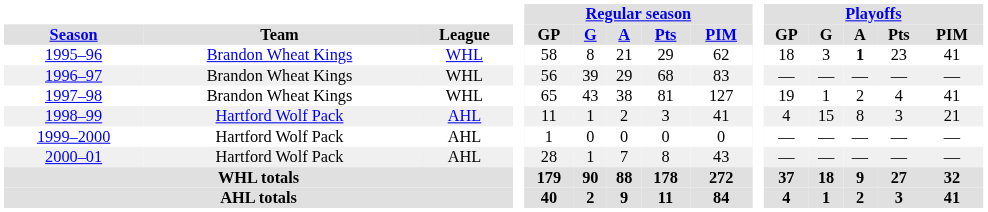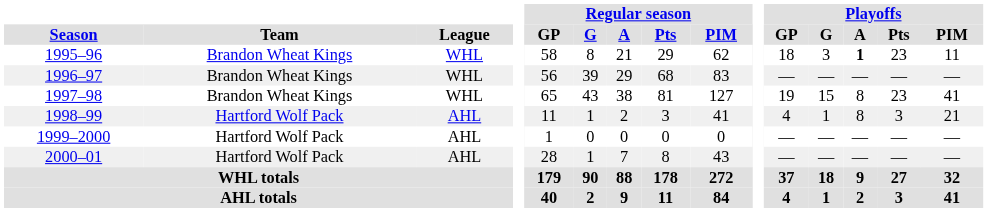 <table border="0" cellpadding="1" cellspacing="0" style="text-align:center; width:60em">
 <tr bgcolor="#e0e0e0">
 <th colspan="3" bgcolor="#ffffff"> </th>
 <th rowspan="100" bgcolor="#ffffff"> </th>
 <th colspan="5"><a href='#'>Regular season</a></th>
 <th rowspan="100" bgcolor="#ffffff"> </th>
 <th colspan="5"><a href='#'>Playoffs</a></th>
 </tr>
 <tr bgcolor="#e0e0e0">
 <th><a href='#'>Season</a></th>
 <th>Team</th>
 <th>League</th>
 <th>GP</th>
 <th><a href='#'>G</a></th>
 <th><a href='#'>A</a></th>
 <th><a href='#'>Pts</a></th>
 <th><a href='#'>PIM</a></th>
 <th>GP</th>
 <th>G</th>
 <th>A</th>
 <th>Pts</th>
 <th>PIM</th>
 </tr>
 <tr>
 <td><a href='#'>1995–96</a></td>
 <td><a href='#'>Brandon Wheat Kings</a></td>
 <td><a href='#'>WHL</a></td>
 <td>58</td>
 <td>8</td>
 <td>21</td>
 <td>29</td>
 <td>62</td>
 <td>18</td>
 <td>3</td>
 <td><strong>1</strong></td>
 <td>23</td>
-<td>41</td>
+<td>11</td>
 </tr>
 <tr bgcolor="#f0f0f0">
 <td><a href='#'>1996–97</a></td>
 <td>Brandon Wheat Kings</td>
 <td>WHL</td>
 <td>56</td>
 <td>39</td>
 <td>29</td>
 <td>68</td>
 <td>83</td>
 <td>—</td>
 <td>—</td>
 <td>—</td>
 <td>—</td>
 <td>—</td>
 </tr>
 <tr>
 <td><a href='#'>1997–98</a></td>
 <td>Brandon Wheat Kings</td>
 <td>WHL</td>
 <td>65</td>
 <td>43</td>
 <td>38</td>
 <td>81</td>
 <td>127</td>
 <td>19</td>
-<td>1</td>
-<td>2</td>
-<td>4</td>
+<td>15</td>
+<td>8</td>
+<td>23</td>
 <td>41</td>
 </tr>
 <tr bgcolor="#f0f0f0">
 <td><a href='#'>1998–99</a></td>
 <td><a href='#'>Hartford Wolf Pack</a></td>
 <td><a href='#'>AHL</a></td>
 <td>11</td>
 <td>1</td>
 <td>2</td>
 <td>3</td>
 <td>41</td>
 <td>4</td>
-<td>15</td>
+<td>1</td>
 <td>8</td>
 <td>3</td>
 <td>21</td>
 </tr>
 <tr>
 <td><a href='#'>1999–2000</a></td>
 <td>Hartford Wolf Pack</td>
 <td>AHL</td>
 <td>1</td>
 <td>0</td>
 <td>0</td>
 <td>0</td>
 <td>0</td>
 <td>—</td>
 <td>—</td>
 <td>—</td>
 <td>—</td>
 <td>—</td>
 </tr>
 <tr bgcolor="#f0f0f0">
 <td><a href='#'>2000–01</a></td>
 <td>Hartford Wolf Pack</td>
 <td>AHL</td>
 <td>28</td>
 <td>1</td>
 <td>7</td>
 <td>8</td>
 <td>43</td>
 <td>—</td>
 <td>—</td>
 <td>—</td>
 <td>—</td>
 <td>—</td>
 </tr>
 <tr bgcolor="#e0e0e0">
 <th colspan="3">WHL totals</th>
 <th>179</th>
 <th>90</th>
 <th>88</th>
 <th>178</th>
 <th>272</th>
 <th>37</th>
 <th>18</th>
 <th>9</th>
 <th>27</th>
 <th>32</th>
 </tr>
 <tr bgcolor="#e0e0e0">
 <th colspan="3">AHL totals</th>
 <th>40</th>
 <th>2</th>
 <th>9</th>
 <th>11</th>
 <th>84</th>
 <th>4</th>
 <th>1</th>
 <th>2</th>
 <th>3</th>
 <th>41</th>
 </tr>
 </table>
